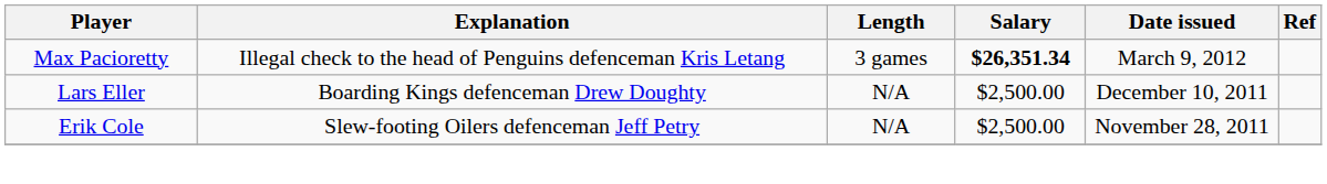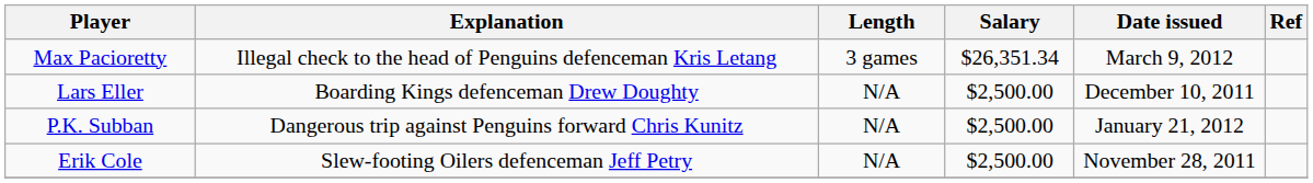 <table class="wikitable" style="width:60em; text-align:center;">
 <tr>
 <th style="width:15%;">Player</th>
 <th style="width:50%;">Explanation</th>
 <th style="width:10%;">Length</th>
 <th style="width:10%;">Salary</th>
 <th style="width:15%;">Date issued</th>
 <th>Ref</th>
 </tr>
 <tr>
 <td><a href='#'>Max Pacioretty</a></td>
 <td>Illegal check to the head of Penguins defenceman <a href='#'>Kris Letang</a></td>
 <td>3 games</td>
-<td><strong>$26,351.34</strong></td>
+<td>$26,351.34</td>
 <td>March 9, 2012</td>
 <td></td>
 </tr>
 <tr>
 <td><a href='#'>Lars Eller</a></td>
 <td>Boarding Kings defenceman <a href='#'>Drew Doughty</a></td>
 <td>N/A</td>
 <td>$2,500.00</td>
 <td>December 10, 2011</td>
+<td></td>
+</tr>
+<tr>
+<td><a href='#'>P.K. Subban</a></td>
+<td>Dangerous trip against Penguins forward <a href='#'>Chris Kunitz</a></td>
+<td>N/A</td>
+<td>$2,500.00</td>
+<td>January 21, 2012</td>
 <td></td>
 </tr>
 <tr>
 <td><a href='#'>Erik Cole</a></td>
 <td>Slew-footing Oilers defenceman <a href='#'>Jeff Petry</a></td>
 <td>N/A</td>
 <td>$2,500.00</td>
 <td>November 28, 2011</td>
 <td></td>
 </tr>
 <tr>
 </tr>
 </table>
